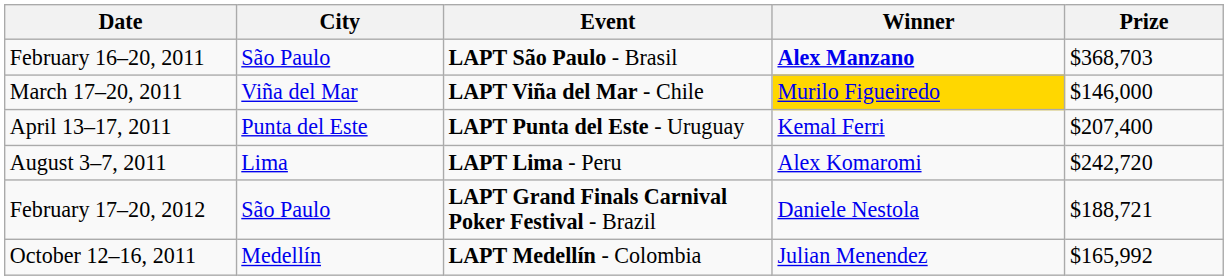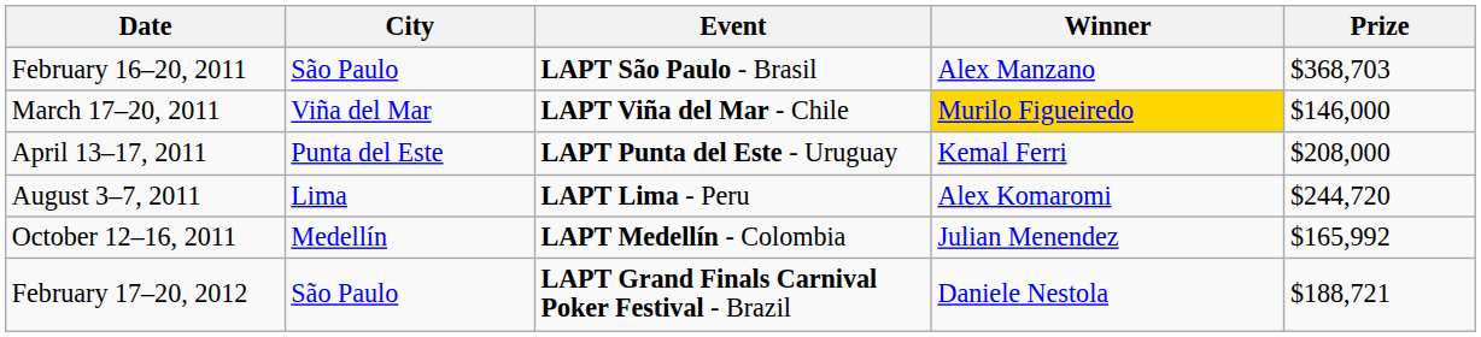 <table class="wikitable" width="100%">
 <tr>
 <th width="19%">Date</th>
 <th width="17%">City</th>
 <th width="27%">Event</th>
 <th width="24%">Winner</th>
 <th width="13%">Prize</th>
 </tr>
 <tr>
 <td>February 16–20, 2011</td>
 <td> <a href='#'>São Paulo</a></td>
 <td><strong>LAPT São Paulo</strong> - Brasil</td>
-<td><strong> <a href='#'>Alex Manzano</a></strong></td>
+<td> <a href='#'>Alex Manzano</a></td>
 <td>$368,703</td>
 </tr>
 <tr>
 <td>March 17–20, 2011</td>
 <td> <a href='#'>Viña del Mar</a></td>
 <td><strong>LAPT Viña del Mar</strong> - Chile</td>
 <td style="background: gold;"> <a href='#'>Murilo Figueiredo</a></td>
 <td>$146,000</td>
 </tr>
 <tr>
 <td>April 13–17, 2011</td>
 <td> <a href='#'>Punta del Este</a></td>
 <td><strong>LAPT Punta del Este</strong> - Uruguay</td>
 <td> <a href='#'>Kemal Ferri</a></td>
-<td>$207,400</td>
+<td>$208,000</td>
 </tr>
 <tr>
 <td>August 3–7, 2011</td>
 <td> <a href='#'>Lima</a></td>
 <td><strong>LAPT Lima</strong> - Peru</td>
 <td> <a href='#'>Alex Komaromi</a></td>
-<td>$242,720</td>
+<td>$244,720</td>
+</tr>
+<tr>
+<td>October 12–16, 2011</td>
+<td> <a href='#'>Medellín</a></td>
+<td><strong>LAPT Medellín</strong> - Colombia</td>
+<td> <a href='#'>Julian Menendez</a></td>
+<td>$165,992</td>
 </tr>
 <tr>
 <td>February 17–20, 2012</td>
 <td> <a href='#'>São Paulo</a></td>
 <td><strong>LAPT Grand Finals Carnival Poker Festival</strong> - Brazil</td>
 <td> <a href='#'>Daniele Nestola</a></td>
 <td>$188,721</td>
 </tr>
-<tr>
-<td>October 12–16, 2011</td>
-<td> <a href='#'>Medellín</a></td>
-<td><strong>LAPT Medellín</strong> - Colombia</td>
-<td> <a href='#'>Julian Menendez</a></td>
-<td>$165,992</td>
-</tr>
 </table>
